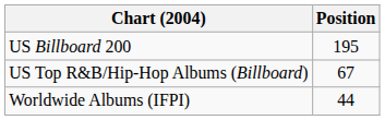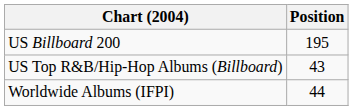 <table class="wikitable sortable">
 <tr>
 <th>Chart (2004)</th>
 <th>Position</th>
 </tr>
 <tr>
 <td>US <em>Billboard</em> 200</td>
 <td style="text-align:center;">195</td>
 </tr>
 <tr>
 <td>US Top R&B/Hip-Hop Albums (<em>Billboard</em>)</td>
-<td style="text-align:center;">67</td>
+<td style="text-align:center;">43</td>
 </tr>
 <tr>
 <td>Worldwide Albums (IFPI)</td>
 <td align="center">44</td>
 </tr>
 </table>
